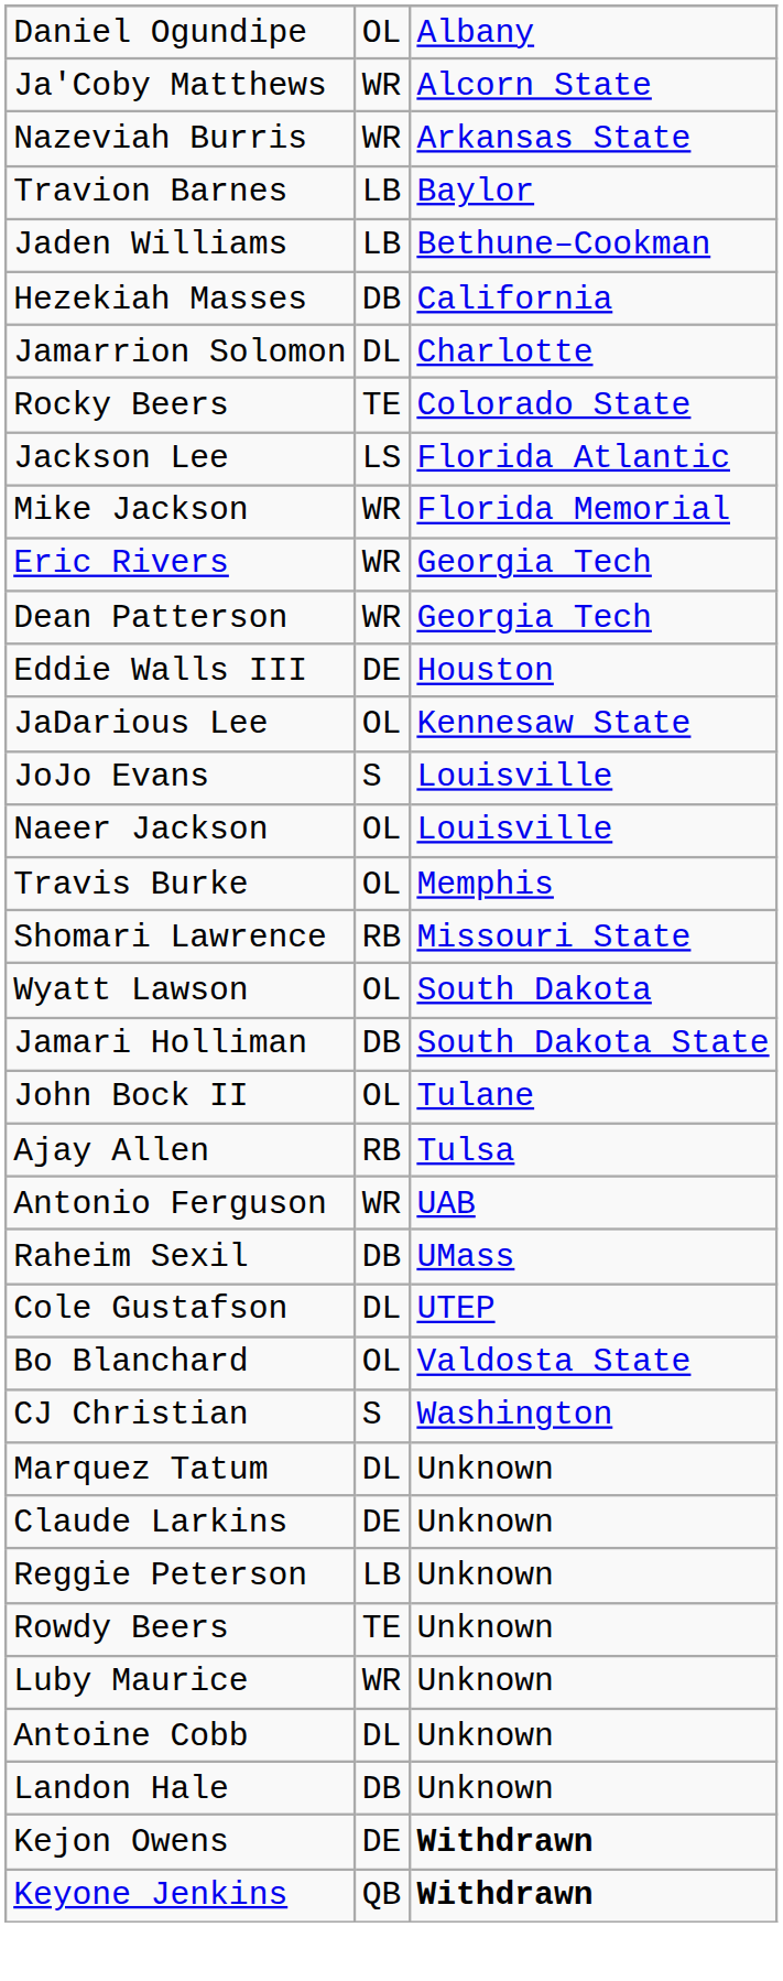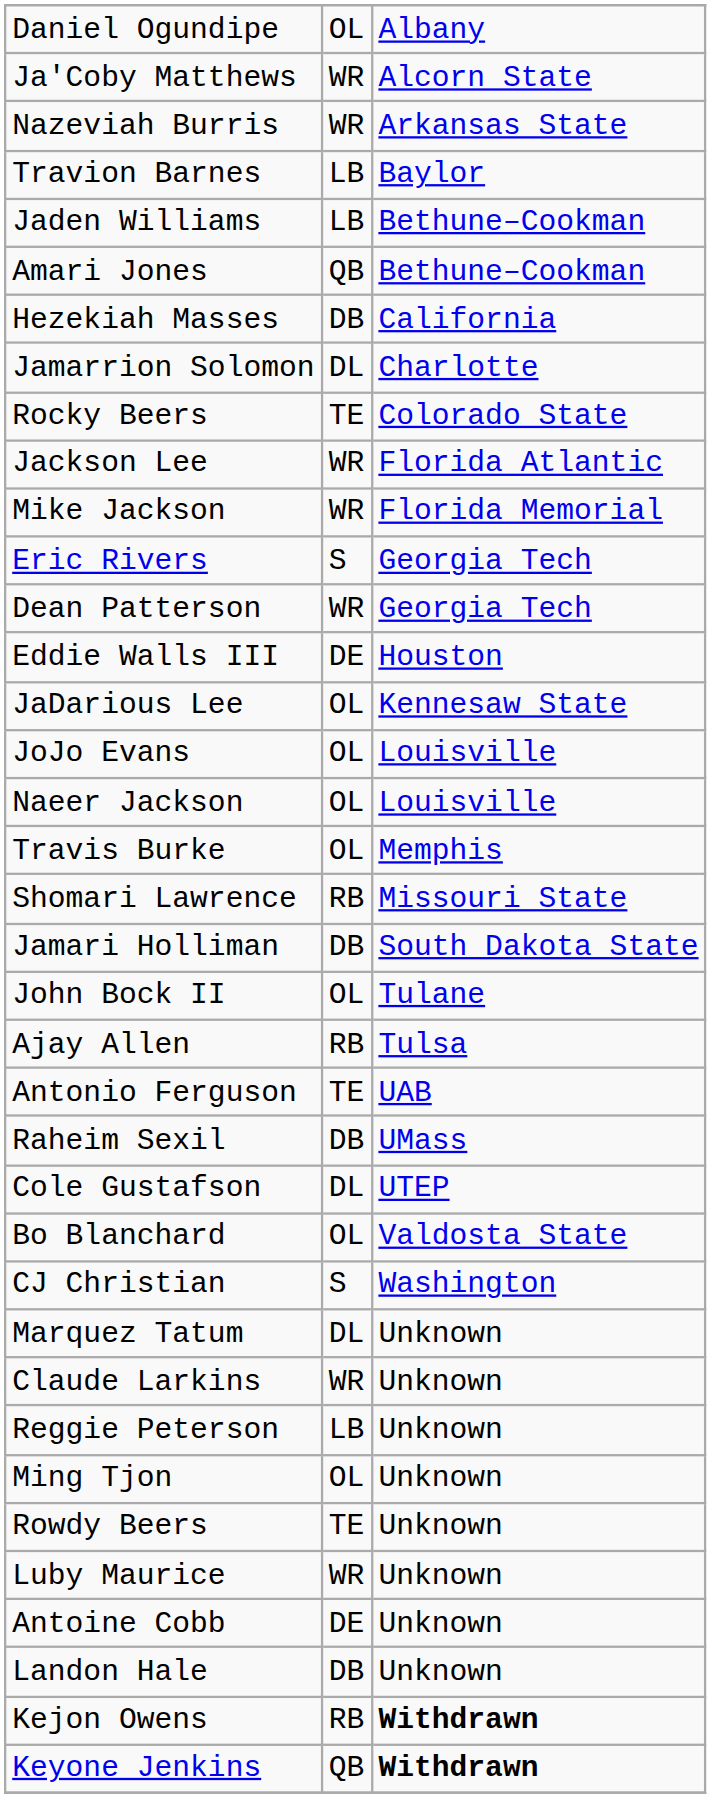 <table class="wikitable sortable">
 <tr>
 </tr>
 <tr>
 <td>Daniel Ogundipe</td>
 <td>OL</td>
 <td><a href='#'>Albany</a></td>
 </tr>
 <tr>
 <td>Ja'Coby Matthews</td>
 <td>WR</td>
 <td><a href='#'>Alcorn State</a></td>
 </tr>
 <tr>
 <td>Nazeviah Burris</td>
 <td>WR</td>
 <td><a href='#'>Arkansas State</a></td>
 </tr>
 <tr>
 <td>Travion Barnes</td>
 <td>LB</td>
 <td><a href='#'>Baylor</a></td>
 </tr>
 <tr>
 <td>Jaden Williams</td>
 <td>LB</td>
 <td><a href='#'>Bethune–Cookman</a></td>
 </tr>
 <tr>
+<td>Amari Jones</td>
+<td>QB</td>
+<td><a href='#'>Bethune–Cookman</a></td>
+</tr>
+<tr>
 <td>Hezekiah Masses</td>
 <td>DB</td>
 <td><a href='#'>California</a></td>
 </tr>
 <tr>
 <td>Jamarrion Solomon</td>
 <td>DL</td>
 <td><a href='#'>Charlotte</a></td>
 </tr>
 <tr>
 <td>Rocky Beers</td>
 <td>TE</td>
 <td><a href='#'>Colorado State</a></td>
 </tr>
 <tr>
 <td>Jackson Lee</td>
-<td>LS</td>
+<td>WR</td>
 <td><a href='#'>Florida Atlantic</a></td>
 </tr>
 <tr>
 <td>Mike Jackson</td>
 <td>WR</td>
 <td><a href='#'>Florida Memorial</a></td>
 </tr>
 <tr>
 <td><a href='#'>Eric Rivers</a></td>
-<td>WR</td>
+<td>S</td>
 <td><a href='#'>Georgia Tech</a></td>
 </tr>
 <tr>
 <td>Dean Patterson</td>
 <td>WR</td>
 <td><a href='#'>Georgia Tech</a></td>
 </tr>
 <tr>
 <td>Eddie Walls III</td>
 <td>DE</td>
 <td><a href='#'>Houston</a></td>
 </tr>
 <tr>
 <td>JaDarious Lee</td>
 <td>OL</td>
 <td><a href='#'>Kennesaw State</a></td>
 </tr>
 <tr>
 <td>JoJo Evans</td>
-<td>S</td>
+<td>OL</td>
 <td><a href='#'>Louisville</a></td>
 </tr>
 <tr>
 <td>Naeer Jackson</td>
 <td>OL</td>
 <td><a href='#'>Louisville</a></td>
 </tr>
 <tr>
 <td>Travis Burke</td>
 <td>OL</td>
 <td><a href='#'>Memphis</a></td>
 </tr>
 <tr>
 <td>Shomari Lawrence</td>
 <td>RB</td>
 <td><a href='#'>Missouri State</a></td>
 </tr>
 <tr>
-<td>Wyatt Lawson</td>
-<td>OL</td>
-<td><a href='#'>South Dakota</a></td>
-</tr>
-<tr>
 <td>Jamari Holliman</td>
 <td>DB</td>
 <td><a href='#'>South Dakota State</a></td>
 </tr>
 <tr>
 <td>John Bock II</td>
 <td>OL</td>
 <td><a href='#'>Tulane</a></td>
 </tr>
 <tr>
 <td>Ajay Allen</td>
 <td>RB</td>
 <td><a href='#'>Tulsa</a></td>
 </tr>
 <tr>
 <td>Antonio Ferguson</td>
-<td>WR</td>
+<td>TE</td>
 <td><a href='#'>UAB</a></td>
 </tr>
 <tr>
 <td>Raheim Sexil</td>
 <td>DB</td>
 <td><a href='#'>UMass</a></td>
 </tr>
 <tr>
 <td>Cole Gustafson</td>
 <td>DL</td>
 <td><a href='#'>UTEP</a></td>
 </tr>
 <tr>
 <td>Bo Blanchard</td>
 <td>OL</td>
 <td><a href='#'>Valdosta State</a></td>
 </tr>
 <tr>
 <td>CJ Christian</td>
 <td>S</td>
 <td><a href='#'>Washington</a></td>
 </tr>
 <tr>
 <td>Marquez Tatum</td>
 <td>DL</td>
 <td>Unknown</td>
 </tr>
 <tr>
 <td>Claude Larkins</td>
-<td>DE</td>
+<td>WR</td>
 <td>Unknown</td>
 </tr>
 <tr>
 <td>Reggie Peterson</td>
 <td>LB</td>
+<td>Unknown</td>
+</tr>
+<tr>
+<td>Ming Tjon</td>
+<td>OL</td>
 <td>Unknown</td>
 </tr>
 <tr>
 <td>Rowdy Beers</td>
 <td>TE</td>
 <td>Unknown</td>
 </tr>
 <tr>
 <td>Luby Maurice</td>
 <td>WR</td>
 <td>Unknown</td>
 </tr>
 <tr>
 <td>Antoine Cobb</td>
-<td>DL</td>
+<td>DE</td>
 <td>Unknown</td>
 </tr>
 <tr>
 <td>Landon Hale</td>
 <td>DB</td>
 <td>Unknown</td>
 </tr>
 <tr>
 <td>Kejon Owens</td>
-<td>DE</td>
+<td>RB</td>
 <td><strong>Withdrawn</strong></td>
 </tr>
 <tr>
 <td><a href='#'>Keyone Jenkins</a></td>
 <td>QB</td>
 <td><strong>Withdrawn</strong></td>
 </tr>
 <tr>
 </tr>
 </table>
